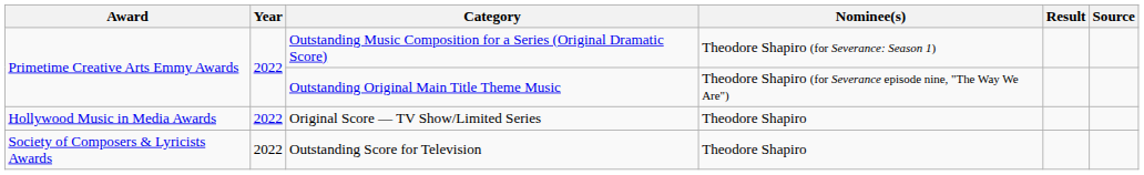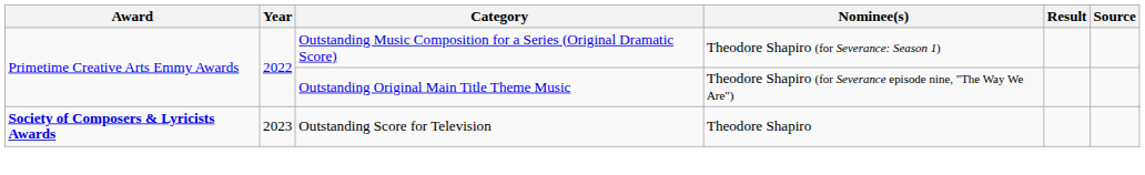 <table class="wikitable">
 <tr>
 <th>Award</th>
 <th>Year</th>
 <th>Category</th>
 <th>Nominee(s)</th>
 <th>Result</th>
 <th>Source</th>
 </tr>
 <tr>
 <td rowspan="2"><a href='#'>Primetime Creative Arts Emmy Awards</a></td>
 <td rowspan="2"><a href='#'>2022</a></td>
 <td><a href='#'>Outstanding Music Composition for a Series (Original Dramatic Score)</a></td>
 <td>Theodore Shapiro <small>(for <em>Severance: Season 1</em>)</small></td>
 <td></td>
 <td></td>
 </tr>
 <tr>
 <td><a href='#'>Outstanding Original Main Title Theme Music</a></td>
 <td>Theodore Shapiro <small>(for <em>Severance</em> episode nine, "The Way We Are")</small></td>
 <td></td>
 <td></td>
 </tr>
 <tr>
-<td><a href='#'>Hollywood Music in Media Awards</a></td>
-<td><a href='#'>2022</a></td>
-<td>Original Score — TV Show/Limited Series</td>
-<td Theodore Shapiro>Theodore Shapiro</td>
-<td></td>
-<td></td>
-</tr>
-<tr>
-<td><a href='#'>Society of Composers & Lyricists Awards</a></td>
-<td>2022</td>
+<td><strong><a href='#'>Society of Composers & Lyricists Awards</a></strong></td>
+<td>2023</td>
 <td>Outstanding Score for Television</td>
 <td Theodore Shapiro>Theodore Shapiro</td>
 <td></td>
 <td></td>
 </tr>
 </table>
